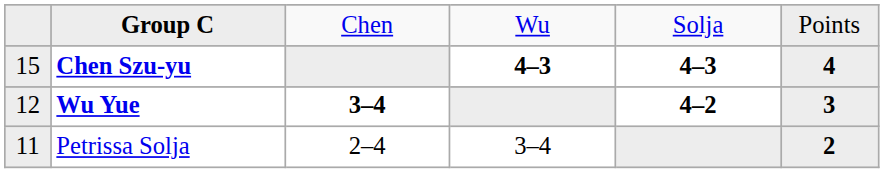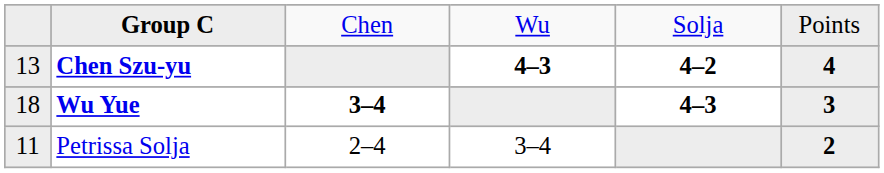 <table class="wikitable" style="font-size:90%">
 <tr style="text-align:center;">
 <td style="background-color:#ededed;" width="20"></td>
 <td style="background-color:#ededed;" width="130" style="text-align:center;"><strong>Group C</strong></td>
 <td width="90"> <a href='#'>Chen</a></td>
 <td width="90"> <a href='#'>Wu</a></td>
 <td width="90"> <a href='#'>Solja</a></td>
 <td style="background-color:#ededed;" width="50">Points</td>
 </tr>
 <tr style="text-align:center;background-color:#ffffff;">
-<td style="background-color:#ededed;">15</td>
+<td style="background-color:#ededed;">13</td>
 <td style="text-align:left;"> <strong><a href='#'>Chen Szu-yu</a></strong></td>
 <td style="background-color:#ededed;"></td>
 <td><strong>4–3</strong></td>
-<td><strong>4–3</strong></td>
+<td><strong>4–2</strong></td>
 <td style="background-color:#ededed;"><strong>4</strong></td>
 </tr>
 <tr style="text-align:center;background-color:#ffffff;">
-<td style="background-color:#ededed;">12</td>
+<td style="background-color:#ededed;">18</td>
 <td style="text-align:left;"> <strong><a href='#'>Wu Yue</a></strong></td>
 <td><strong>3–4</strong></td>
 <td style="background-color:#ededed;"></td>
-<td><strong>4–2</strong></td>
+<td><strong>4–3</strong></td>
 <td style="background-color:#ededed;"><strong>3</strong></td>
 </tr>
 <tr style="text-align:center;background-color:#ffffff;">
 <td style="background-color:#ededed;">11</td>
 <td style="text-align:left;"> <a href='#'>Petrissa Solja</a></td>
 <td>2–4</td>
 <td>3–4</td>
 <td style="background-color:#ededed;"></td>
 <td style="background-color:#ededed;"><strong>2</strong></td>
 </tr>
 </table>
